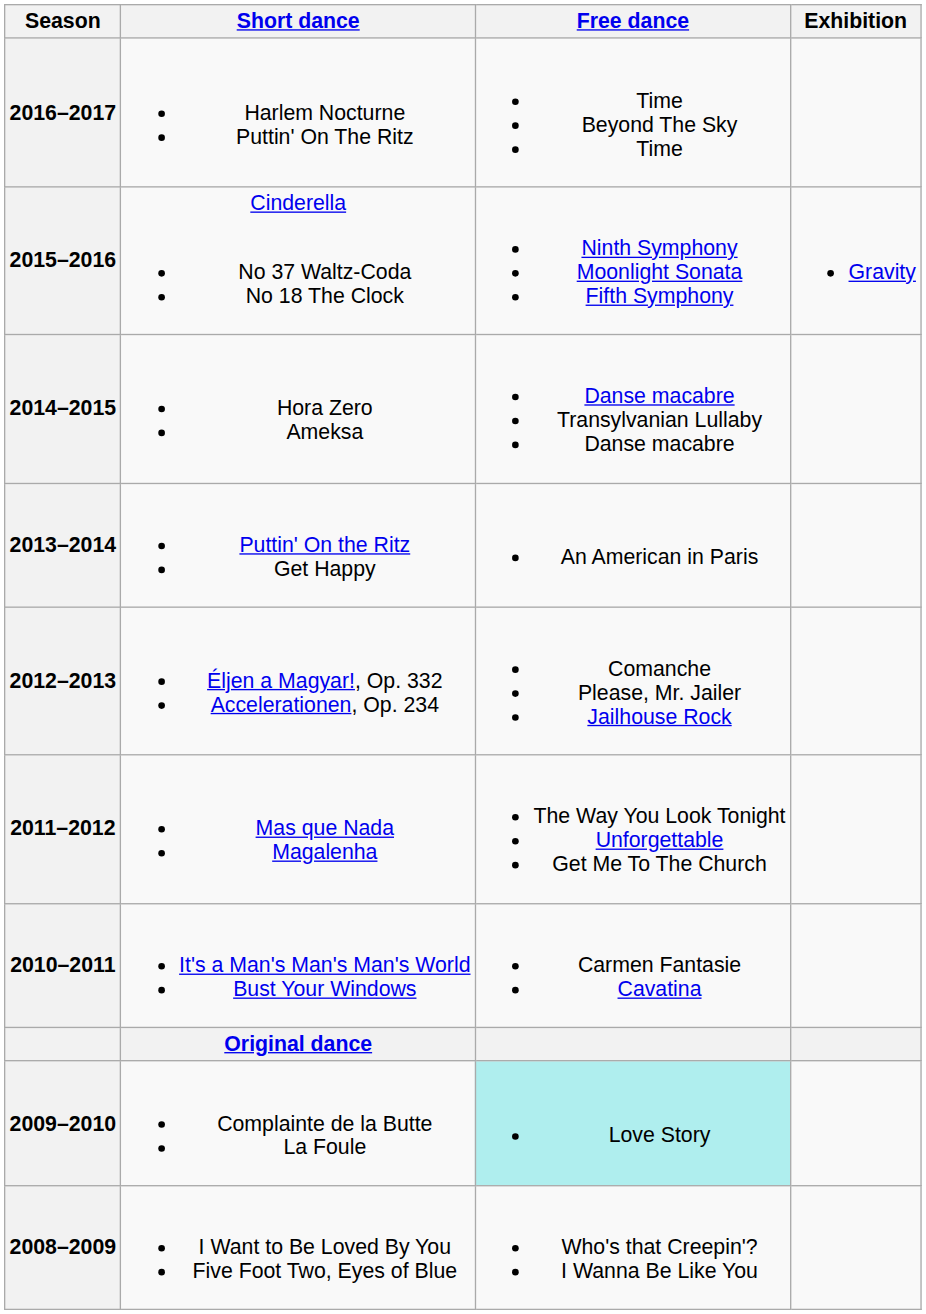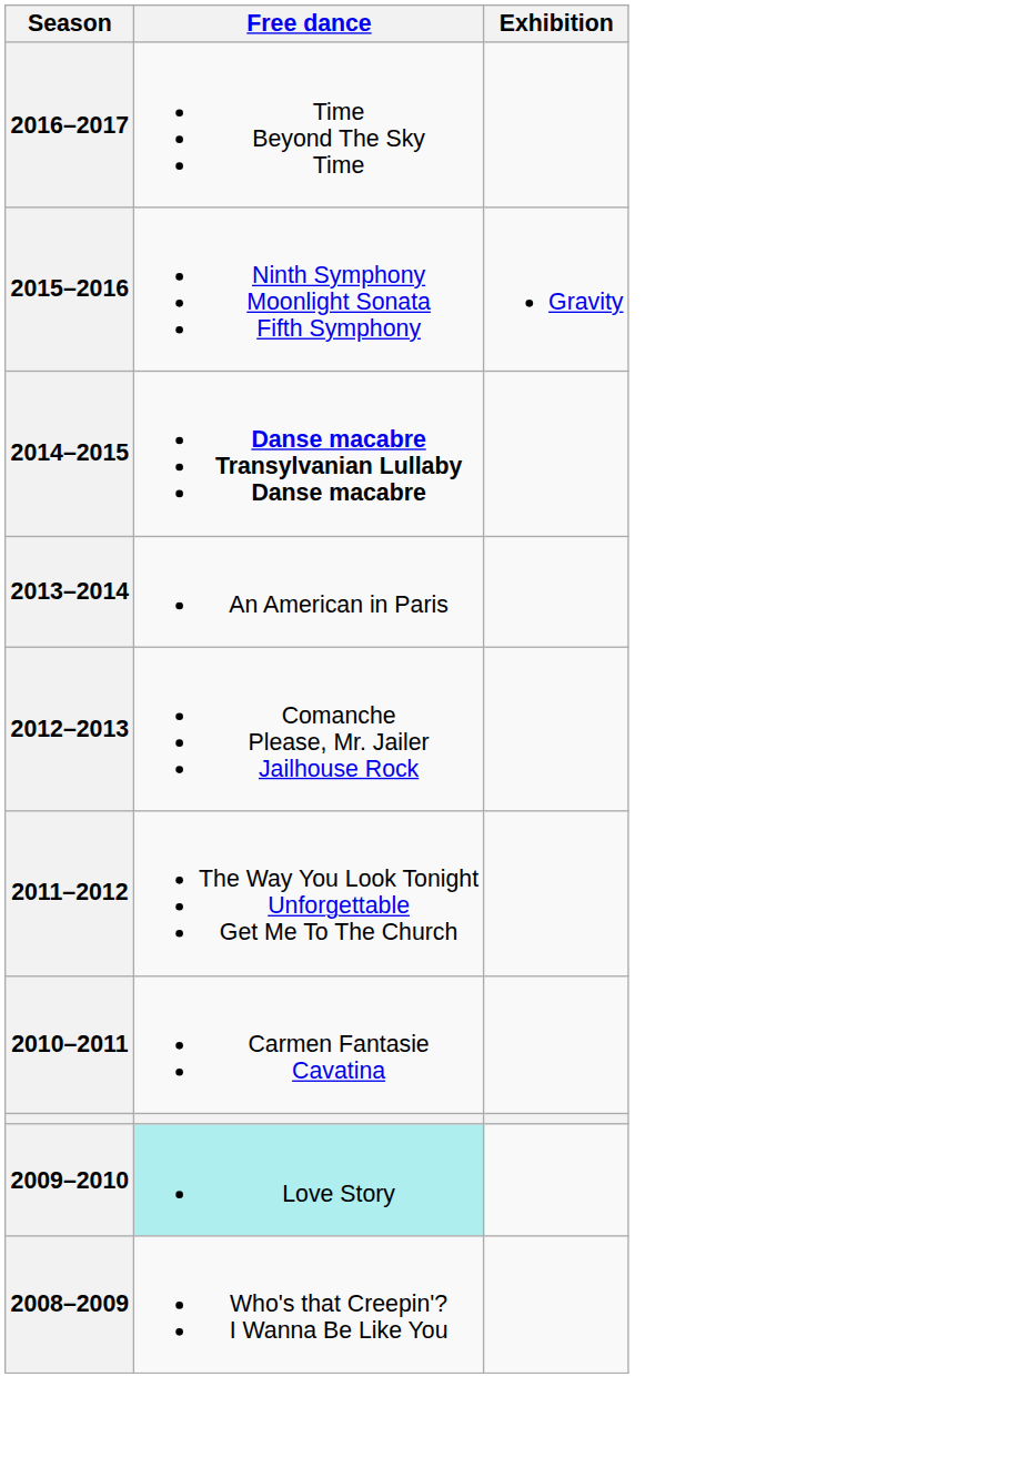 <table class="wikitable" style="text-align:center">
 <tr>
 <th>Season</th>
-<th><a href='#'>Short dance</a></th>
 <th><a href='#'>Free dance</a></th>
 <th>Exhibition</th>
 </tr>
 <tr>
 <th>2016–2017 <br></th>
-<td><br><ul><li> Harlem Nocturne <br></li><li> Puttin' On The Ritz <br></li></ul></td>
 <td><br><ul><li>Time <br></li><li>Beyond The Sky <br></li><li>Time <br></li></ul></td>
 <td></td>
 </tr>
 <tr>
 <th>2015–2016 <br></th>
-<td><a href='#'>Cinderella</a> <br><br><ul><li> No 37 Waltz-Coda</li><li> No 18 The Clock <br> </li></ul></td>
 <td><br><ul><li><a href='#'>Ninth Symphony</a></li><li><a href='#'>Moonlight Sonata</a></li><li><a href='#'>Fifth Symphony</a> <br></li></ul></td>
 <td><br><ul><li><a href='#'>Gravity</a> <br> </li></ul></td>
 </tr>
 <tr>
 <th>2014–2015 <br> </th>
-<td><br><ul><li> Hora Zero <br></li><li> Ameksa <br></li></ul></td>
-<td><br><ul><li><a href='#'>Danse macabre</a> <br></li><li>Transylvanian Lullaby <br></li><li>Danse macabre <br></li></ul></td>
+<td><strong><br><ul><li><a href='#'>Danse macabre</a> <br></li><li>Transylvanian Lullaby <br></li><li>Danse macabre <br></li></ul></strong></td>
 <td></td>
 </tr>
 <tr>
 <th>2013–2014 <br> </th>
-<td><br><ul><li><a href='#'>Puttin' On the Ritz</a></li><li>Get Happy <br></li></ul></td>
 <td><br><ul><li>An American in Paris <br></li></ul></td>
 <td></td>
 </tr>
 <tr>
 <th>2012–2013 <br> </th>
-<td><br><ul><li> <a href='#'>Éljen a Magyar!</a>, Op. 332</li><li> <a href='#'>Accelerationen</a>, Op. 234 <br></li></ul></td>
 <td><br><ul><li>Comanche <br></li><li>Please, Mr. Jailer <br></li><li><a href='#'>Jailhouse Rock</a> <br></li></ul></td>
 <td></td>
 </tr>
 <tr>
 <th>2011–2012 <br> </th>
-<td><br><ul><li><a href='#'>Mas que Nada</a> <br></li><li><a href='#'>Magalenha</a> <br></li></ul></td>
 <td><br><ul><li>The Way You Look Tonight <br></li><li><a href='#'>Unforgettable</a> <br></li><li>Get Me To The Church <br></li></ul></td>
 <td></td>
 </tr>
 <tr>
 <th>2010–2011 <br> </th>
-<td><br><ul><li> <a href='#'>It's a Man's Man's Man's World</a> <br></li><li> <a href='#'>Bust Your Windows</a> <br></li></ul></td>
 <td><br><ul><li>Carmen Fantasie <br></li><li><a href='#'>Cavatina</a> <br></li></ul></td>
 <td></td>
 </tr>
 <tr>
 <th></th>
-<th><a href='#'>Original dance</a></th>
 <th></th>
 <th></th>
 </tr>
 <tr>
 <th>2009–2010 <br> </th>
-<td><br><ul><li>Complainte de la Butte <br></li><li>La Foule <br></li></ul></td>
 <td style="background: paleturquoise;"><br><ul><li>Love Story <br></li></ul></td>
 <td></td>
 </tr>
 <tr>
 <th>2008–2009 <br> </th>
-<td><br><ul><li>I Want to Be Loved By You <br></li><li>Five Foot Two, Eyes of Blue <br></li></ul></td>
 <td><br><ul><li>Who's that Creepin'?</li><li>I Wanna Be Like You <br></li></ul></td>
 <td></td>
 </tr>
 </table>
